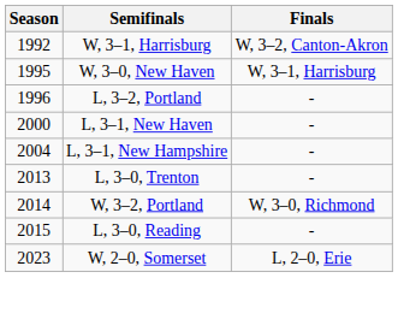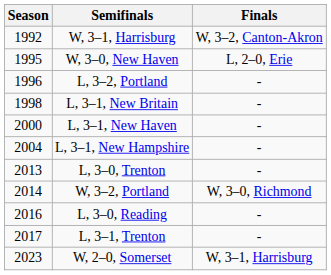 <table class="wikitable" style="text-align:center">
 <tr>
 <th>Season</th>
 <th>Semifinals</th>
 <th>Finals</th>
 </tr>
 <tr>
 <td>1992</td>
 <td>W, 3–1, <a href='#'>Harrisburg</a></td>
 <td>W, 3–2, <a href='#'>Canton-Akron</a></td>
 </tr>
 <tr>
 <td>1995</td>
 <td>W, 3–0, <a href='#'>New Haven</a></td>
-<td>W, 3–1, <a href='#'>Harrisburg</a></td>
+<td>L, 2–0, <a href='#'>Erie</a></td>
 </tr>
 <tr>
 <td>1996</td>
 <td>L, 3–2, <a href='#'>Portland</a></td>
+<td>-</td>
+</tr>
+<tr>
+<td>1998</td>
+<td>L, 3–1, <a href='#'>New Britain</a></td>
 <td>-</td>
 </tr>
 <tr>
 <td>2000</td>
 <td>L, 3–1, <a href='#'>New Haven</a></td>
 <td>-</td>
 </tr>
 <tr>
 <td>2004</td>
 <td>L, 3–1, <a href='#'>New Hampshire</a></td>
 <td>-</td>
 </tr>
 <tr>
 <td>2013</td>
 <td>L, 3–0, <a href='#'>Trenton</a></td>
 <td>-</td>
 </tr>
 <tr>
 <td>2014</td>
 <td>W, 3–2, <a href='#'>Portland</a></td>
 <td>W, 3–0, <a href='#'>Richmond</a></td>
 </tr>
 <tr>
-<td>2015</td>
+<td>2016</td>
 <td>L, 3–0, <a href='#'>Reading</a></td>
+<td>-</td>
+</tr>
+<tr>
+<td>2017</td>
+<td>L, 3–1, <a href='#'>Trenton</a></td>
 <td>-</td>
 </tr>
 <tr>
 <td>2023</td>
 <td>W, 2–0, <a href='#'>Somerset</a></td>
-<td>L, 2–0, <a href='#'>Erie</a></td>
+<td>W, 3–1, <a href='#'>Harrisburg</a></td>
 </tr>
 </table>
